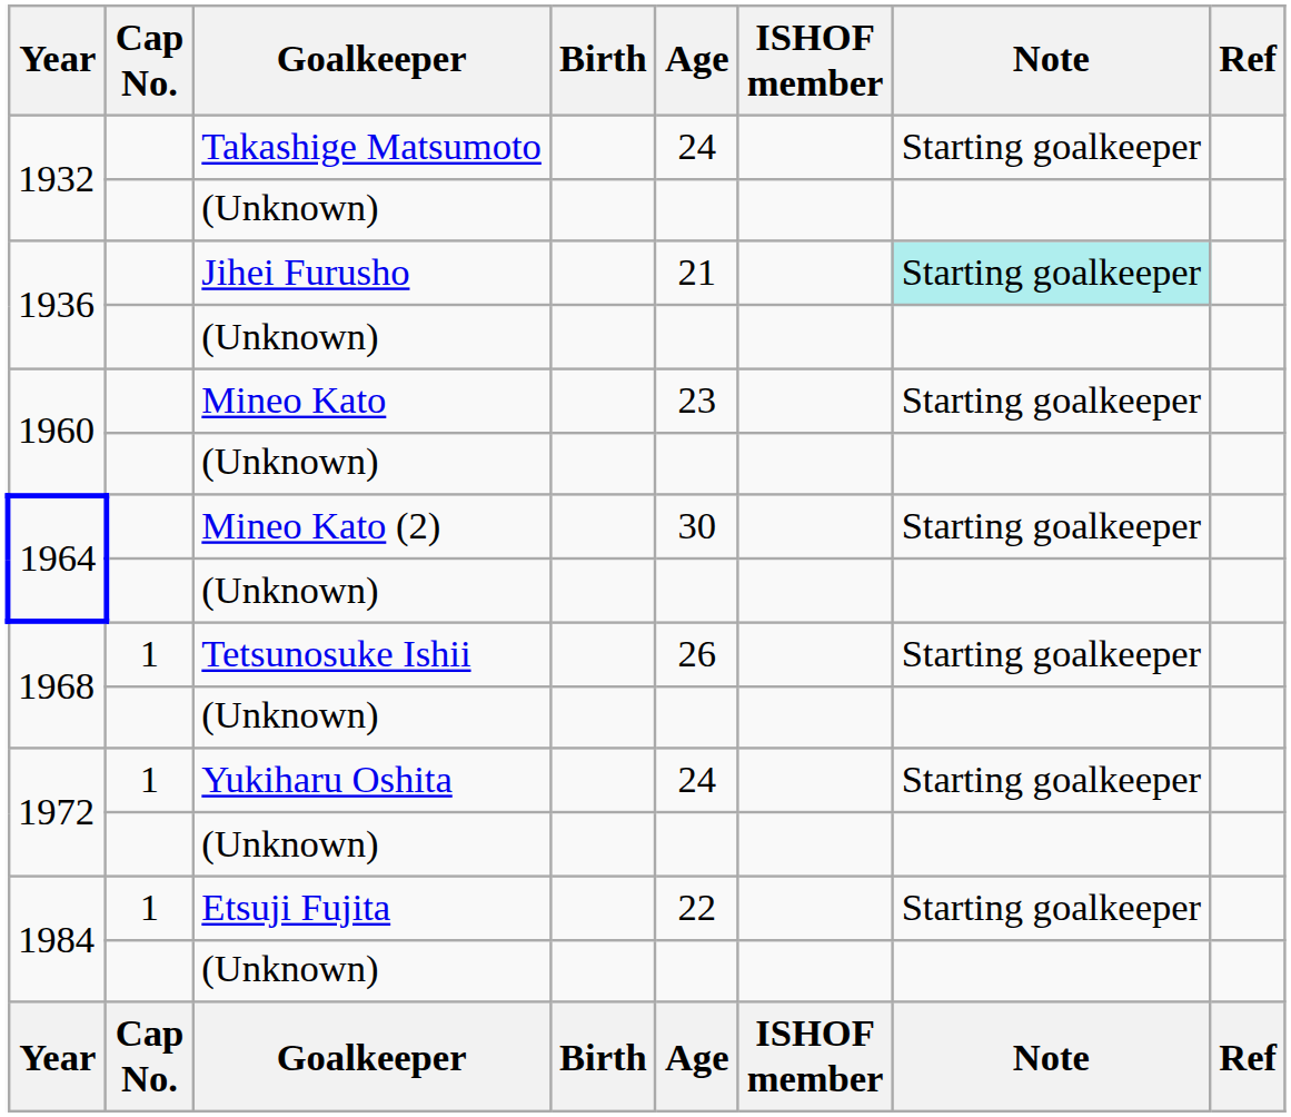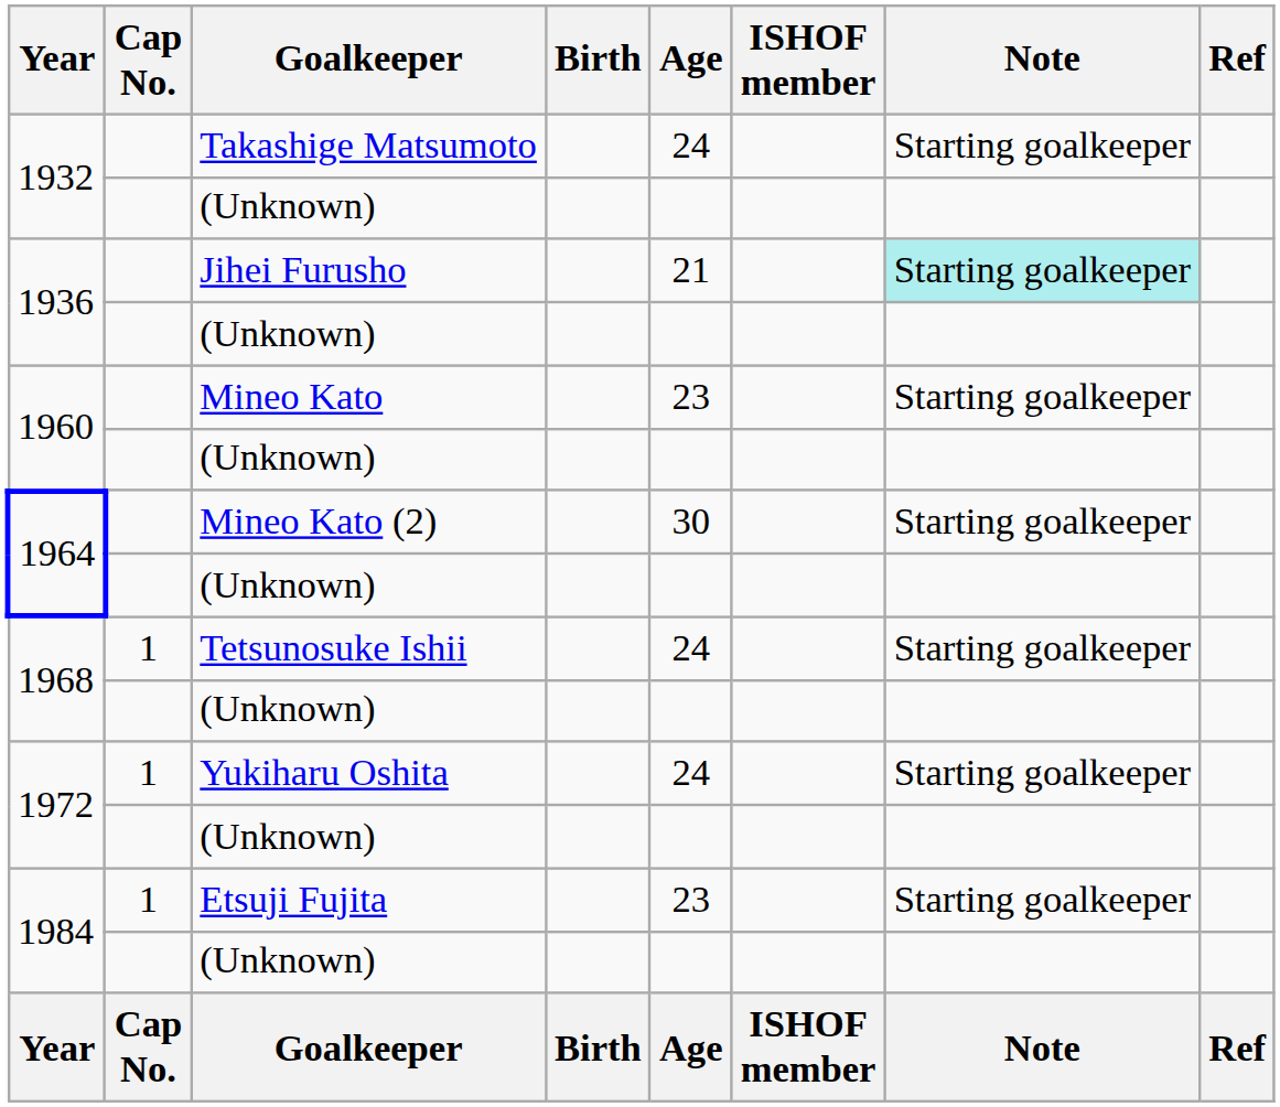 <table class="wikitable sortable" style="text-align: center; font-size: 90%; margin-left: 1em;">
 <tr>
 <th>Year</th>
 <th class="unsortable">Cap<br>No.</th>
 <th>Goalkeeper</th>
 <th>Birth</th>
 <th>Age</th>
 <th>ISHOF<br>member</th>
 <th>Note</th>
 <th class="unsortable">Ref</th>
 </tr>
 <tr>
 <td rowspan="2" style="text-align: left;">1932</td>
 <td></td>
 <td style="text-align: left;" data-sort-value="Matsumoto, Takashige"><a href='#'>Takashige Matsumoto</a></td>
 <td></td>
 <td>24</td>
 <td></td>
 <td style="text-align: left;">Starting goalkeeper</td>
 <td></td>
 </tr>
 <tr>
 <td></td>
 <td style="text-align: left;" data-sort-value="ZZZZZ">(Unknown)</td>
 <td></td>
 <td></td>
 <td></td>
 <td style="text-align: left;"></td>
 <td></td>
 </tr>
 <tr>
 <td rowspan="2" style="text-align: left;">1936</td>
 <td></td>
 <td style="text-align: left;" data-sort-value="Furusho, Jihei"><a href='#'>Jihei Furusho</a></td>
 <td></td>
 <td>21</td>
 <td></td>
 <td style="background: paleturquoise; text-align: left;">Starting goalkeeper</td>
 <td></td>
 </tr>
 <tr>
 <td></td>
 <td style="text-align: left;" data-sort-value="ZZZZZ">(Unknown)</td>
 <td></td>
 <td></td>
 <td></td>
 <td style="text-align: left;"></td>
 <td></td>
 </tr>
 <tr>
 <td rowspan="2" style="text-align: left;">1960</td>
 <td></td>
 <td style="text-align: left;" data-sort-value="Kato, Mineo"><a href='#'>Mineo Kato</a></td>
 <td></td>
 <td>23</td>
 <td></td>
 <td style="text-align: left;">Starting goalkeeper</td>
 <td></td>
 </tr>
 <tr>
 <td></td>
 <td style="text-align: left;" data-sort-value="ZZZZZ">(Unknown)</td>
 <td></td>
 <td></td>
 <td></td>
 <td style="text-align: left;"></td>
 <td></td>
 </tr>
 <tr>
 <td rowspan="2" style="border: 2px solid blue; text-align: left;">1964</td>
 <td></td>
 <td style="text-align: left;" data-sort-value="Kato, Mineo"><a href='#'>Mineo Kato</a> (2)</td>
 <td></td>
 <td>30</td>
 <td></td>
 <td style="text-align: left;">Starting goalkeeper</td>
 <td></td>
 </tr>
 <tr>
 <td></td>
 <td style="text-align: left;" data-sort-value="ZZZZZ">(Unknown)</td>
 <td></td>
 <td></td>
 <td></td>
 <td style="text-align: left;"></td>
 <td></td>
 </tr>
 <tr>
 <td rowspan="2" style="text-align: left;">1968</td>
 <td>1</td>
 <td style="text-align: left;" data-sort-value="Ishii, Tetsunosuke"><a href='#'>Tetsunosuke Ishii</a></td>
 <td></td>
-<td>26</td>
+<td>24</td>
 <td></td>
 <td style="text-align: left;">Starting goalkeeper</td>
 <td></td>
 </tr>
 <tr>
 <td></td>
 <td style="text-align: left;" data-sort-value="ZZZZZ">(Unknown)</td>
 <td></td>
 <td></td>
 <td></td>
 <td style="text-align: left;"></td>
 <td></td>
 </tr>
 <tr>
 <td rowspan="2" style="text-align: left;">1972</td>
 <td>1</td>
 <td style="text-align: left;" data-sort-value="Oshita, Yukiharu"><a href='#'>Yukiharu Oshita</a></td>
 <td></td>
 <td>24</td>
 <td></td>
 <td style="text-align: left;">Starting goalkeeper</td>
 <td></td>
 </tr>
 <tr>
 <td></td>
 <td style="text-align: left;" data-sort-value="ZZZZZ">(Unknown)</td>
 <td></td>
 <td></td>
 <td></td>
 <td style="text-align: left;"></td>
 <td></td>
 </tr>
 <tr>
 <td rowspan="2" style="text-align: left;">1984</td>
 <td>1</td>
 <td style="text-align: left;" data-sort-value="Fujita, Etsuji"><a href='#'>Etsuji Fujita</a></td>
 <td></td>
-<td>22</td>
+<td>23</td>
 <td></td>
 <td style="text-align: left;">Starting goalkeeper</td>
 <td></td>
 </tr>
 <tr>
 <td></td>
 <td style="text-align: left;" data-sort-value="ZZZZZ">(Unknown)</td>
 <td></td>
 <td></td>
 <td></td>
 <td style="text-align: left;"></td>
 <td></td>
 </tr>
 <tr>
 <th>Year</th>
 <th>Cap<br>No.</th>
 <th>Goalkeeper</th>
 <th>Birth</th>
 <th>Age</th>
 <th>ISHOF<br>member</th>
 <th>Note</th>
 <th>Ref</th>
 </tr>
 </table>
